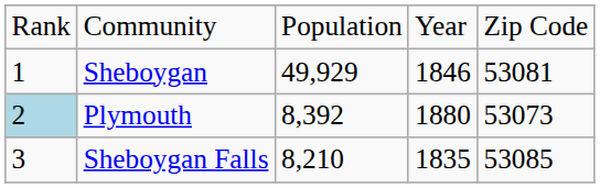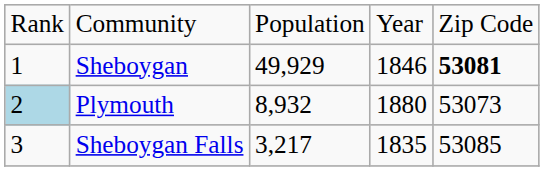 <table class="wikitable sortable">
 <tr>
 <td>Rank</td>
 <td>Community</td>
 <td>Population</td>
 <td>Year</td>
 <td>Zip Code</td>
 </tr>
 <tr>
 <td>1</td>
 <td><a href='#'>Sheboygan</a></td>
 <td>49,929</td>
 <td>1846</td>
-<td>53081</td>
+<td><strong>53081</strong></td>
 </tr>
 <tr>
 <td style="background: lightblue;">2</td>
 <td><a href='#'>Plymouth</a></td>
-<td>8,392</td>
+<td>8,932</td>
 <td>1880</td>
 <td>53073</td>
 </tr>
 <tr>
 <td>3</td>
 <td><a href='#'>Sheboygan Falls</a></td>
-<td>8,210</td>
+<td>3,217</td>
 <td>1835</td>
 <td>53085</td>
 </tr>
 </table>
